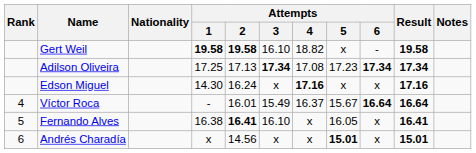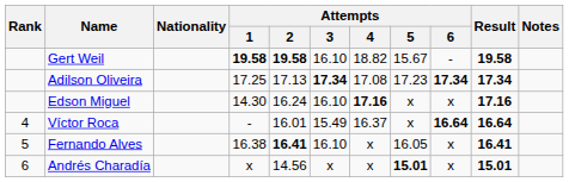 <table class="wikitable sortable" style="text-align:center">
 <tr>
 <th rowspan=2>Rank</th>
 <th rowspan=2>Name</th>
 <th rowspan=2>Nationality</th>
 <th colspan=6>Attempts</th>
 <th rowspan=2>Result</th>
 <th rowspan=2>Notes</th>
 </tr>
 <tr>
 <th>1</th>
 <th>2</th>
 <th>3</th>
 <th>4</th>
 <th>5</th>
 <th>6</th>
 </tr>
 <tr>
 <td align=center></td>
 <td align=left><a href='#'>Gert Weil</a></td>
 <td align=left></td>
 <td><strong>19.58</strong></td>
 <td><strong>19.58</strong></td>
 <td>16.10</td>
 <td>18.82</td>
-<td>x</td>
+<td>15.67</td>
 <td>-</td>
 <td><strong>19.58</strong></td>
 <td></td>
 </tr>
 <tr>
 <td align=center></td>
 <td align=left><a href='#'>Adilson Oliveira</a></td>
 <td align=left></td>
 <td>17.25</td>
 <td>17.13</td>
 <td><strong>17.34</strong></td>
 <td>17.08</td>
 <td>17.23</td>
 <td><strong>17.34</strong></td>
 <td><strong>17.34</strong></td>
 <td></td>
 </tr>
 <tr>
 <td align=center></td>
 <td align=left><a href='#'>Edson Miguel</a></td>
 <td align=left></td>
 <td>14.30</td>
 <td>16.24</td>
-<td>x</td>
+<td>16.10</td>
 <td><strong>17.16</strong></td>
 <td>x</td>
 <td>x</td>
 <td><strong>17.16</strong></td>
 <td></td>
 </tr>
 <tr>
 <td align=center>4</td>
 <td align=left><a href='#'>Víctor Roca</a></td>
 <td align=left></td>
 <td>-</td>
 <td>16.01</td>
 <td>15.49</td>
 <td>16.37</td>
-<td>15.67</td>
+<td>x</td>
 <td><strong>16.64</strong></td>
 <td><strong>16.64</strong></td>
 <td></td>
 </tr>
 <tr>
 <td align=center>5</td>
 <td align=left><a href='#'>Fernando Alves</a></td>
 <td align=left></td>
 <td>16.38</td>
 <td><strong>16.41</strong></td>
 <td>16.10</td>
 <td>x</td>
 <td>16.05</td>
 <td>x</td>
 <td><strong>16.41</strong></td>
 <td></td>
 </tr>
 <tr>
 <td align=center>6</td>
 <td align=left><a href='#'>Andrés Charadía</a></td>
 <td align=left></td>
 <td>x</td>
 <td>14.56</td>
 <td>x</td>
 <td>x</td>
 <td><strong>15.01</strong></td>
 <td>x</td>
 <td><strong>15.01</strong></td>
 <td></td>
 </tr>
 </table>
